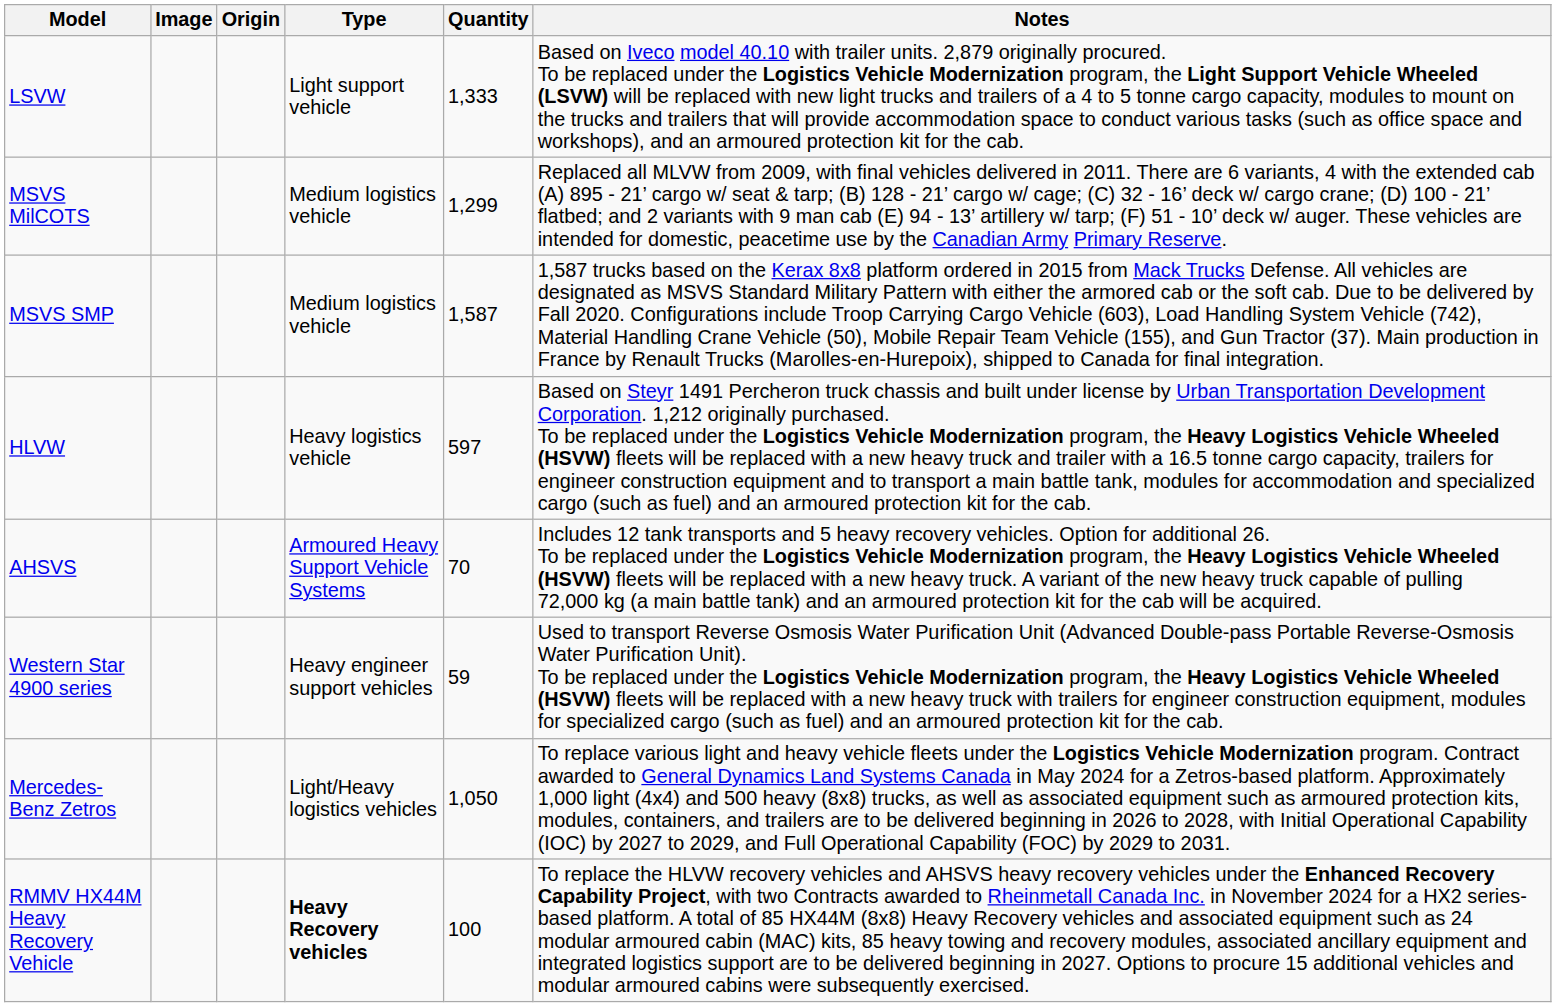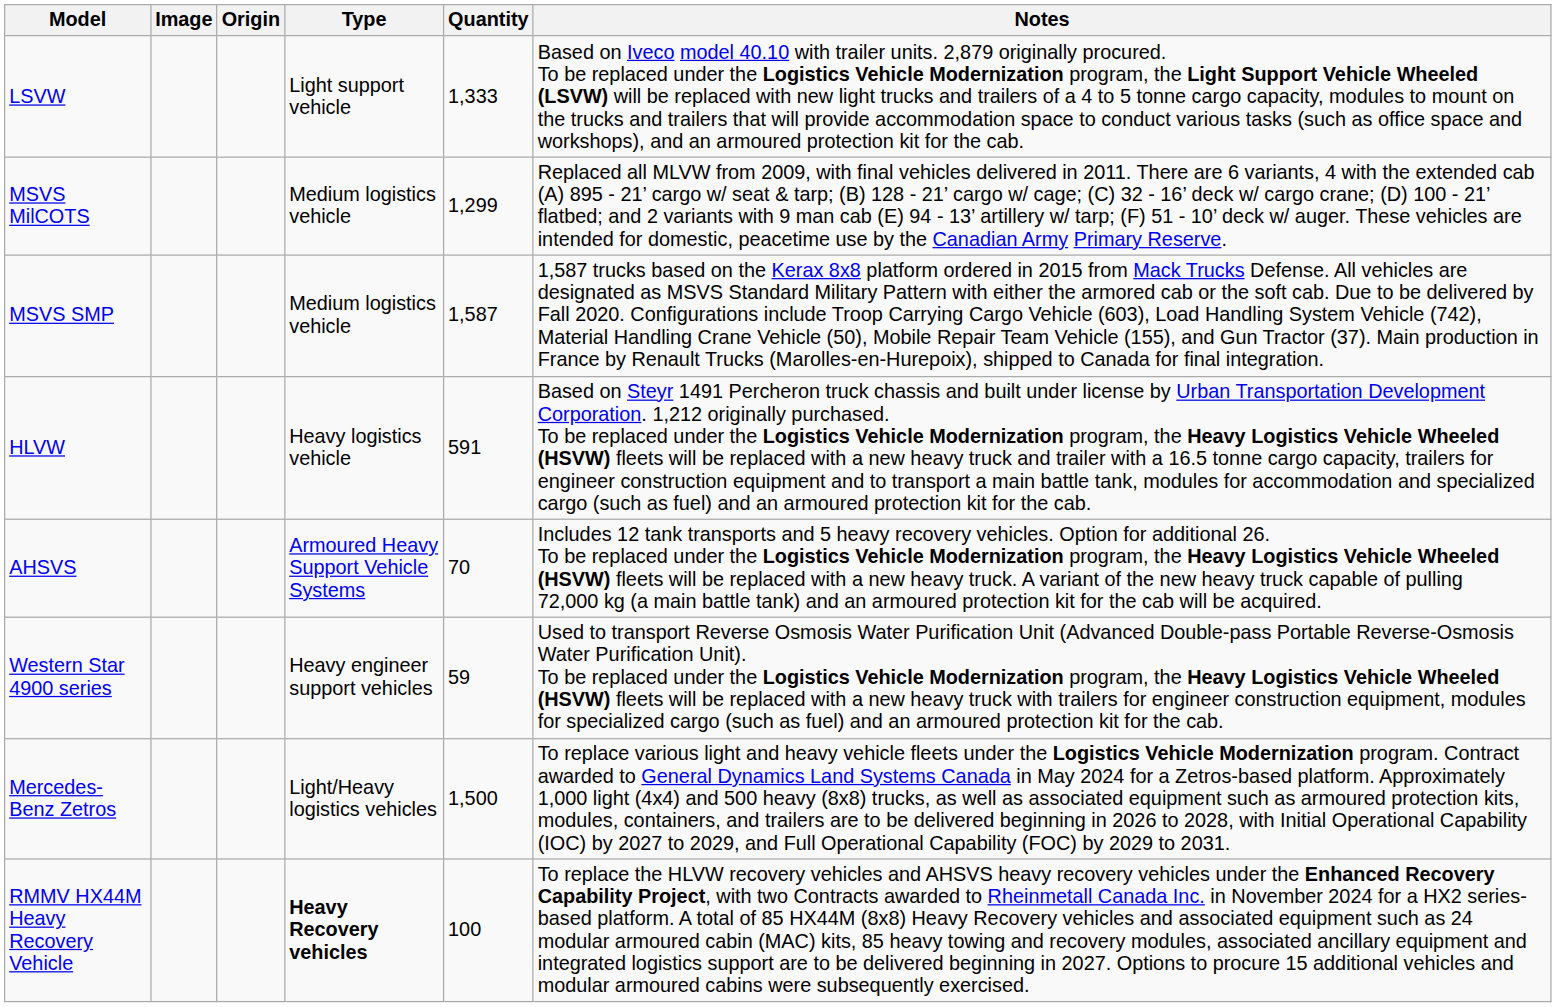 <table class="wikitable">
 <tr>
 <th>Model</th>
 <th>Image</th>
 <th>Origin</th>
 <th>Type</th>
 <th>Quantity</th>
 <th>Notes</th>
 </tr>
 <tr>
 <td><a href='#'>LSVW</a></td>
 <td></td>
 <td></td>
 <td>Light support vehicle</td>
 <td>1,333</td>
 <td>Based on <a href='#'>Iveco</a> <a href='#'>model 40.10</a> with trailer units. 2,879 originally procured.<br>To be replaced under the <strong>Logistics Vehicle Modernization</strong> program, the <strong>Light Support Vehicle Wheeled (LSVW)</strong> will be replaced with new light trucks and trailers of a 4 to 5 tonne cargo capacity, modules to mount on the trucks and trailers that will provide accommodation space to conduct various tasks (such as office space and workshops), and an armoured protection kit for the cab.</td>
 </tr>
 <tr>
 <td><a href='#'>MSVS MilCOTS</a></td>
 <td></td>
 <td></td>
 <td>Medium logistics vehicle</td>
 <td>1,299</td>
 <td>Replaced all MLVW from 2009, with final vehicles delivered in 2011. There are 6 variants, 4 with the extended cab (A) 895 - 21’ cargo w/ seat & tarp; (B) 128 - 21’ cargo w/ cage; (C) 32 - 16’ deck w/ cargo crane; (D) 100 - 21’ flatbed; and 2 variants with 9 man cab (E) 94 - 13’ artillery w/ tarp; (F) 51 - 10’ deck w/ auger. These vehicles are intended for domestic, peacetime use by the <a href='#'>Canadian Army</a> <a href='#'>Primary Reserve</a>.</td>
 </tr>
 <tr>
 <td><a href='#'>MSVS SMP</a></td>
 <td></td>
 <td></td>
 <td>Medium logistics vehicle</td>
 <td>1,587</td>
 <td>1,587 trucks based on the <a href='#'>Kerax 8x8</a> platform ordered in 2015 from <a href='#'>Mack Trucks</a> Defense. All vehicles are designated as MSVS Standard Military Pattern with either the armored cab or the soft cab. Due to be delivered by Fall 2020. Configurations include Troop Carrying Cargo Vehicle (603), Load Handling System Vehicle (742), Material Handling Crane Vehicle (50), Mobile Repair Team Vehicle (155), and Gun Tractor (37). Main production in France by Renault Trucks (Marolles-en-Hurepoix), shipped to Canada for final integration.</td>
 </tr>
 <tr>
 <td><a href='#'>HLVW</a></td>
 <td></td>
 <td></td>
 <td>Heavy logistics vehicle</td>
-<td>597</td>
+<td>591</td>
 <td>Based on <a href='#'>Steyr</a> 1491 Percheron truck chassis and built under license by <a href='#'>Urban Transportation Development Corporation</a>. 1,212 originally purchased.<br>To be replaced under the <strong>Logistics Vehicle Modernization</strong> program, the <strong>Heavy Logistics Vehicle Wheeled (HSVW)</strong> fleets will be replaced with a new heavy truck and trailer with a 16.5 tonne cargo capacity, trailers for engineer construction equipment and to transport a main battle tank, modules for accommodation and specialized cargo (such as fuel) and an armoured protection kit for the cab.</td>
 </tr>
 <tr>
 <td><a href='#'>AHSVS</a></td>
 <td></td>
 <td></td>
 <td><a href='#'>Armoured Heavy Support Vehicle Systems</a></td>
 <td>70</td>
 <td>Includes 12 tank transports and 5 heavy recovery vehicles. Option for additional 26.<br>To be replaced under the <strong>Logistics Vehicle Modernization</strong> program, the <strong>Heavy Logistics Vehicle Wheeled (HSVW)</strong> fleets will be replaced with a new heavy truck. A variant of the new heavy truck capable of pulling 72,000 kg (a main battle tank) and an armoured protection kit for the cab will be acquired.</td>
 </tr>
 <tr>
 <td><a href='#'>Western Star 4900 series</a></td>
 <td></td>
 <td></td>
 <td>Heavy engineer support vehicles</td>
 <td>59</td>
 <td>Used to transport Reverse Osmosis Water Purification Unit (Advanced Double-pass Portable Reverse-Osmosis Water Purification Unit).<br>To be replaced under the <strong>Logistics Vehicle Modernization</strong> program, the <strong>Heavy Logistics Vehicle Wheeled (HSVW)</strong> fleets will be replaced with a new heavy truck with trailers for engineer construction equipment, modules for specialized cargo (such as fuel) and an armoured protection kit for the cab.</td>
 </tr>
 <tr>
 <td><a href='#'>Mercedes-Benz Zetros</a></td>
 <td></td>
 <td></td>
 <td>Light/Heavy logistics vehicles</td>
-<td>1,050</td>
+<td>1,500</td>
 <td>To replace various light and heavy vehicle fleets under the <strong>Logistics Vehicle Modernization</strong> program. Contract awarded to <a href='#'>General Dynamics Land Systems Canada</a> in May 2024 for a Zetros-based platform. Approximately 1,000 light (4x4) and 500 heavy (8x8) trucks, as well as associated equipment such as armoured protection kits, modules, containers, and trailers are to be delivered beginning in 2026 to 2028, with Initial Operational Capability (IOC) by 2027 to 2029, and Full Operational Capability (FOC) by 2029 to 2031.</td>
 </tr>
 <tr>
 <td><a href='#'>RMMV HX44M Heavy Recovery Vehicle</a></td>
 <td></td>
 <td></td>
 <td><strong>Heavy Recovery vehicles</strong></td>
 <td>100</td>
 <td>To replace the HLVW recovery vehicles and AHSVS heavy recovery vehicles under the <strong>Enhanced Recovery Capability Project</strong>, with two Contracts awarded to <a href='#'>Rheinmetall Canada Inc.</a> in November 2024 for a HX2 series-based platform. A total of 85 HX44M (8x8) Heavy Recovery vehicles and associated equipment such as 24 modular armoured cabin (MAC) kits, 85 heavy towing and recovery modules, associated ancillary equipment and integrated logistics support are to be delivered beginning in 2027. Options to procure 15 additional vehicles and modular armoured cabins were subsequently exercised.</td>
 </tr>
 </table>
